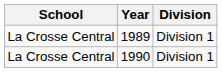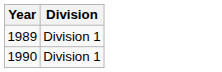 <table class="wikitable">
 <tr>
-<th>School</th>
 <th>Year</th>
 <th>Division</th>
 </tr>
 <tr>
-<td>La Crosse Central</td>
 <td>1989</td>
 <td>Division 1</td>
 </tr>
 <tr>
-<td>La Crosse Central</td>
 <td>1990</td>
 <td>Division 1</td>
 </tr>
 </table>
